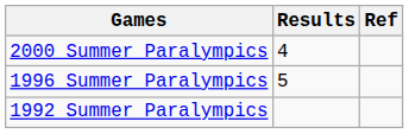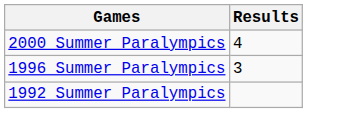 <table class="wikitable">
 <tr>
 <th>Games</th>
 <th>Results</th>
-<th>Ref</th>
 </tr>
 <tr>
 <td><a href='#'>2000 Summer Paralympics</a></td>
 <td>4</td>
-<td></td>
 </tr>
 <tr>
 <td><a href='#'>1996 Summer Paralympics</a></td>
-<td>5</td>
-<td></td>
+<td>3</td>
 </tr>
 <tr>
 <td><a href='#'>1992 Summer Paralympics</a></td>
 <td></td>
-<td></td>
 </tr>
 </table>
